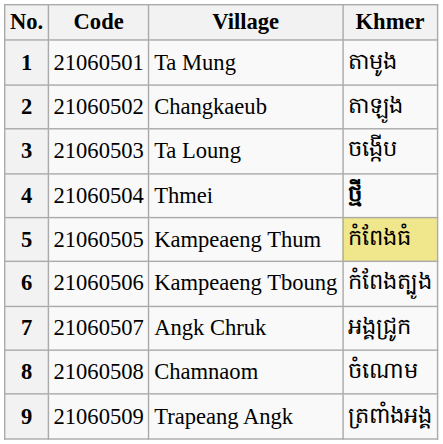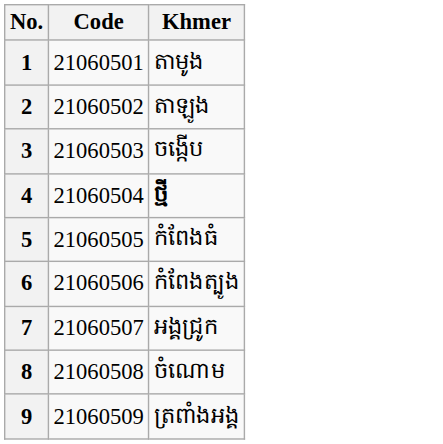 <table class="wikitable sortable mw-collapsible">
 <tr>
 <th>No.</th>
 <th>Code</th>
-<th>Village</th>
 <th>Khmer</th>
 </tr>
 <tr>
 <th>1</th>
 <td>21060501</td>
-<td>Ta Mung</td>
 <td>តាមូង</td>
 </tr>
 <tr>
 <th>2</th>
 <td>21060502</td>
-<td>Changkaeub</td>
 <td>តាឡូង</td>
 </tr>
 <tr>
 <th>3</th>
 <td>21060503</td>
-<td>Ta Loung</td>
 <td>ចង្កើប</td>
 </tr>
 <tr>
 <th>4</th>
 <td>21060504</td>
-<td>Thmei</td>
 <td><strong>ថ្មី</strong></td>
 </tr>
 <tr>
 <th>5</th>
 <td>21060505</td>
-<td>Kampeaeng Thum</td>
-<td style="background: khaki;">កំពែងធំ</td>
+<td>កំពែងធំ</td>
 </tr>
 <tr>
 <th>6</th>
 <td>21060506</td>
-<td>Kampeaeng Tboung</td>
 <td>កំពែងត្បូង</td>
 </tr>
 <tr>
 <th>7</th>
 <td>21060507</td>
-<td>Angk Chruk</td>
 <td>អង្គជ្រូក</td>
 </tr>
 <tr>
 <th>8</th>
 <td>21060508</td>
-<td>Chamnaom</td>
 <td>ចំណោម</td>
 </tr>
 <tr>
 <th>9</th>
 <td>21060509</td>
-<td>Trapeang Angk</td>
 <td>ត្រពាំងអង្គ</td>
 </tr>
 </table>
